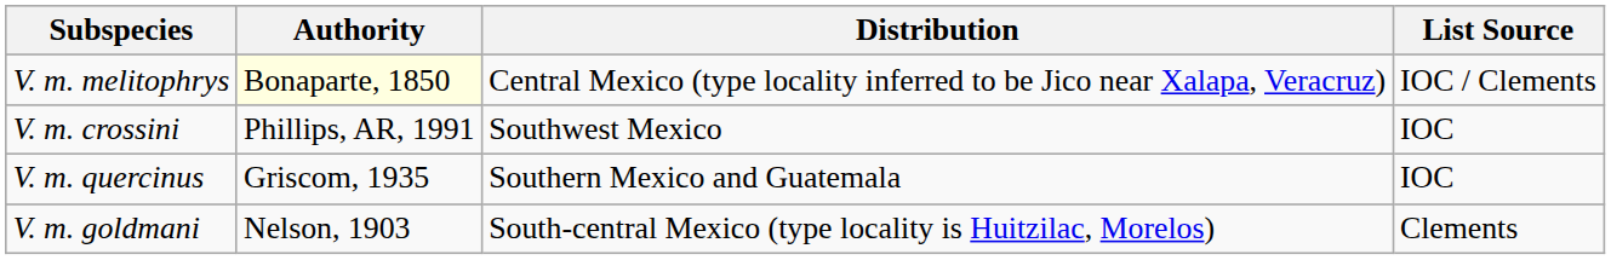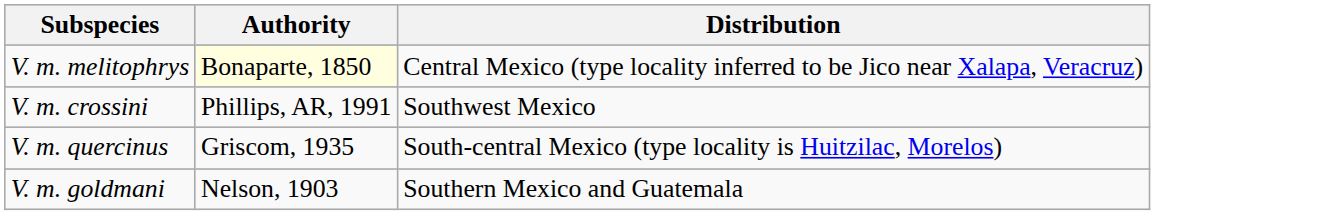 <table class="wikitable">
 <tr>
 <th>Subspecies</th>
 <th>Authority</th>
 <th>Distribution</th>
-<th>List Source</th>
 </tr>
 <tr>
 <td><em>V. m. melitophrys</em></td>
 <td style="background: lightyellow;">Bonaparte, 1850</td>
 <td>Central Mexico (type locality inferred to be Jico near <a href='#'>Xalapa</a>, <a href='#'>Veracruz</a>)</td>
-<td>IOC / Clements</td>
 </tr>
 <tr>
 <td><em>V. m. crossini</em></td>
 <td>Phillips, AR, 1991</td>
 <td>Southwest Mexico</td>
-<td>IOC</td>
 </tr>
 <tr>
 <td><em>V. m. quercinus</em></td>
 <td>Griscom, 1935</td>
-<td>Southern Mexico and Guatemala</td>
-<td>IOC</td>
+<td>South-central Mexico (type locality is <a href='#'>Huitzilac</a>, <a href='#'>Morelos</a>)</td>
 </tr>
 <tr>
 <td><em>V. m. goldmani</em></td>
 <td>Nelson, 1903</td>
-<td>South-central Mexico (type locality is <a href='#'>Huitzilac</a>, <a href='#'>Morelos</a>)</td>
-<td>Clements</td>
+<td>Southern Mexico and Guatemala</td>
 </tr>
 </table>
